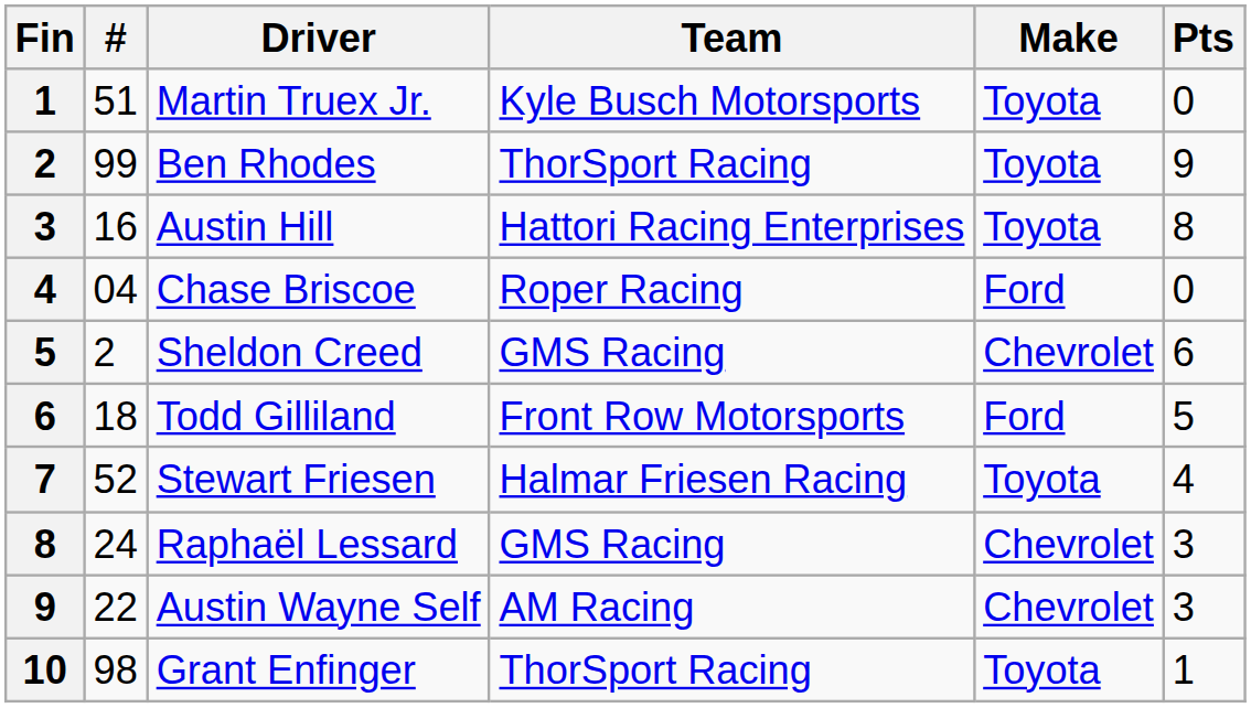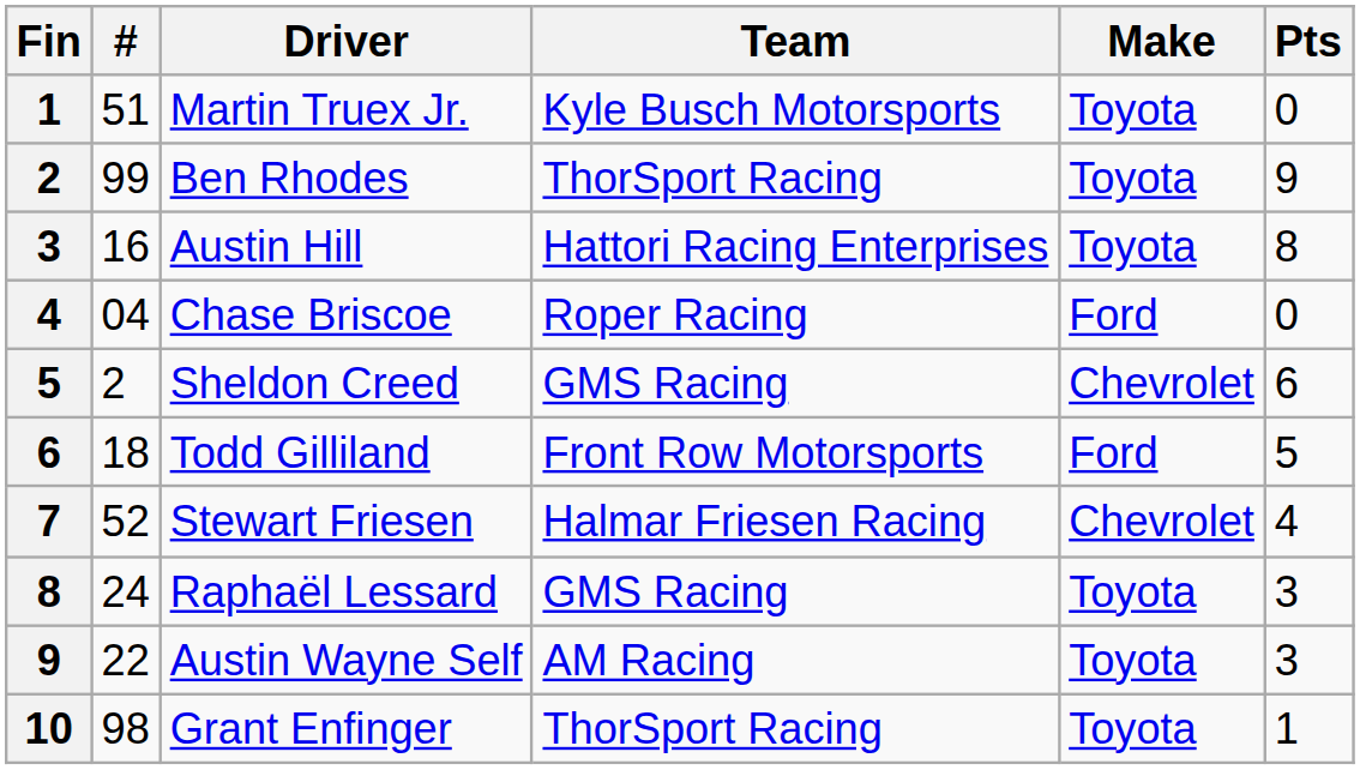 <table class="wikitable" style="font-size: 95%;">
 <tr>
 <th>Fin</th>
 <th>#</th>
 <th>Driver</th>
 <th>Team</th>
 <th>Make</th>
 <th>Pts</th>
 </tr>
 <tr>
 <th>1</th>
 <td>51</td>
 <td><a href='#'>Martin Truex Jr.</a></td>
 <td><a href='#'>Kyle Busch Motorsports</a></td>
 <td><a href='#'>Toyota</a></td>
 <td>0</td>
 </tr>
 <tr>
 <th>2</th>
 <td>99</td>
 <td><a href='#'>Ben Rhodes</a></td>
 <td><a href='#'>ThorSport Racing</a></td>
 <td><a href='#'>Toyota</a></td>
 <td>9</td>
 </tr>
 <tr>
 <th>3</th>
 <td>16</td>
 <td><a href='#'>Austin Hill</a></td>
 <td><a href='#'>Hattori Racing Enterprises</a></td>
 <td><a href='#'>Toyota</a></td>
 <td>8</td>
 </tr>
 <tr>
 <th>4</th>
 <td>04</td>
 <td><a href='#'>Chase Briscoe</a></td>
 <td><a href='#'>Roper Racing</a></td>
 <td><a href='#'>Ford</a></td>
 <td>0</td>
 </tr>
 <tr>
 <th>5</th>
 <td>2</td>
 <td><a href='#'>Sheldon Creed</a></td>
 <td><a href='#'>GMS Racing</a></td>
 <td><a href='#'>Chevrolet</a></td>
 <td>6</td>
 </tr>
 <tr>
 <th>6</th>
 <td>18</td>
 <td><a href='#'>Todd Gilliland</a></td>
 <td><a href='#'>Front Row Motorsports</a></td>
 <td><a href='#'>Ford</a></td>
 <td>5</td>
 </tr>
 <tr>
 <th>7</th>
 <td>52</td>
 <td><a href='#'>Stewart Friesen</a></td>
 <td><a href='#'>Halmar Friesen Racing</a></td>
-<td><a href='#'>Toyota</a></td>
+<td><a href='#'>Chevrolet</a></td>
 <td>4</td>
 </tr>
 <tr>
 <th>8</th>
 <td>24</td>
 <td><a href='#'>Raphaël Lessard</a></td>
 <td><a href='#'>GMS Racing</a></td>
-<td><a href='#'>Chevrolet</a></td>
+<td><a href='#'>Toyota</a></td>
 <td>3</td>
 </tr>
 <tr>
 <th>9</th>
 <td>22</td>
 <td><a href='#'>Austin Wayne Self</a></td>
 <td><a href='#'>AM Racing</a></td>
-<td><a href='#'>Chevrolet</a></td>
+<td><a href='#'>Toyota</a></td>
 <td>3</td>
 </tr>
 <tr>
 <th>10</th>
 <td>98</td>
 <td><a href='#'>Grant Enfinger</a></td>
 <td><a href='#'>ThorSport Racing</a></td>
 <td><a href='#'>Toyota</a></td>
 <td>1</td>
 </tr>
 </table>
